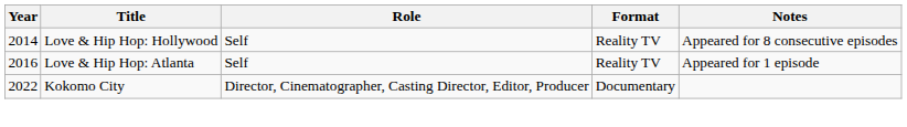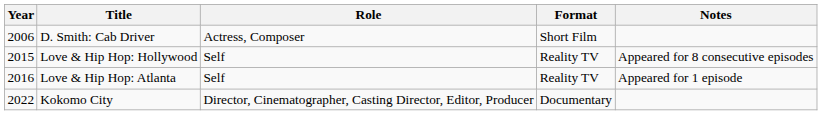 <table class="wikitable">
 <tr>
 <th>Year</th>
 <th>Title</th>
 <th>Role</th>
 <th>Format</th>
 <th>Notes</th>
 </tr>
 <tr>
-<td>2014</td>
+<td>2006</td>
+<td>D. Smith: Cab Driver</td>
+<td>Actress, Composer</td>
+<td>Short Film</td>
+<td></td>
+</tr>
+<tr>
+<td>2015</td>
 <td>Love & Hip Hop: Hollywood</td>
 <td>Self</td>
 <td>Reality TV</td>
 <td>Appeared for 8 consecutive episodes</td>
 </tr>
 <tr>
 <td>2016</td>
 <td>Love & Hip Hop: Atlanta</td>
 <td>Self</td>
 <td>Reality TV</td>
 <td>Appeared for 1 episode</td>
 </tr>
 <tr>
 <td>2022</td>
 <td>Kokomo City</td>
 <td>Director, Cinematographer, Casting Director, Editor, Producer</td>
 <td>Documentary</td>
 <td></td>
 </tr>
 </table>
